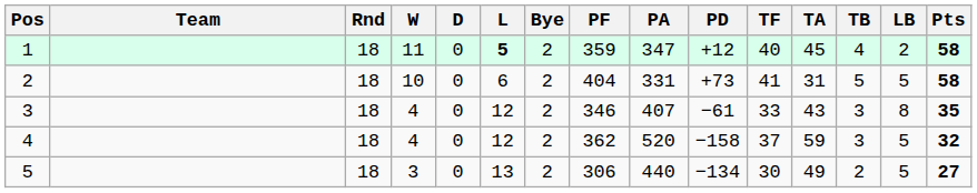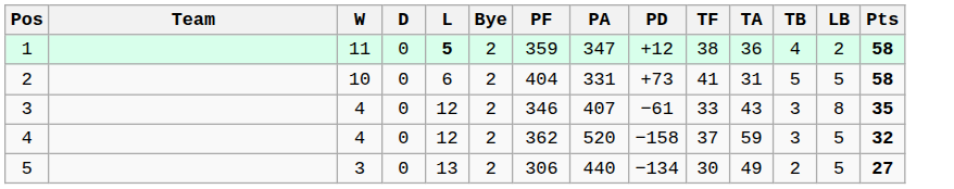 <table class="wikitable" style="text-align:center">
 <tr>
 <th style="width:25px">Pos</th>
 <th style="width:200px">Team</th>
-<th style="width:25px">Rnd</th>
 <th style="width:25px">W</th>
 <th style="width:25px">D</th>
 <th style="width:25px">L</th>
 <th style="width:25px">Bye</th>
 <th style="width:35px">PF</th>
 <th style="width:35px">PA</th>
 <th style="width:35px">PD</th>
 <th style="width:25px">TF</th>
 <th style="width:25px">TA</th>
 <th style="width:25px">TB</th>
 <th style="width:25px">LB</th>
 <th style="width:25px">Pts</th>
 </tr>
 <tr style="background:#d8ffeb">
 <td>1</td>
 <td style="text-align:left"></td>
-<td>18</td>
 <td>11</td>
 <td>0</td>
 <td><strong>5</strong></td>
 <td>2</td>
 <td>359</td>
 <td>347</td>
 <td>+12</td>
-<td>40</td>
-<td>45</td>
+<td>38</td>
+<td>36</td>
 <td>4</td>
 <td>2</td>
 <td><strong>58</strong></td>
 </tr>
 <tr>
 <td>2</td>
 <td style="text-align:left"></td>
-<td>18</td>
 <td>10</td>
 <td>0</td>
 <td>6</td>
 <td>2</td>
 <td>404</td>
 <td>331</td>
 <td>+73</td>
 <td>41</td>
 <td>31</td>
 <td>5</td>
 <td>5</td>
 <td><strong>58</strong></td>
 </tr>
 <tr>
 <td>3</td>
 <td style="text-align:left"></td>
-<td>18</td>
 <td>4</td>
 <td>0</td>
 <td>12</td>
 <td>2</td>
 <td>346</td>
 <td>407</td>
 <td>−61</td>
 <td>33</td>
 <td>43</td>
 <td>3</td>
 <td>8</td>
 <td><strong>35</strong></td>
 </tr>
 <tr>
 <td>4</td>
 <td style="text-align:left"></td>
-<td>18</td>
 <td>4</td>
 <td>0</td>
 <td>12</td>
 <td>2</td>
 <td>362</td>
 <td>520</td>
 <td>−158</td>
 <td>37</td>
 <td>59</td>
 <td>3</td>
 <td>5</td>
 <td><strong>32</strong></td>
 </tr>
 <tr>
 <td>5</td>
 <td style="text-align:left"></td>
-<td>18</td>
 <td>3</td>
 <td>0</td>
 <td>13</td>
 <td>2</td>
 <td>306</td>
 <td>440</td>
 <td>−134</td>
 <td>30</td>
 <td>49</td>
 <td>2</td>
 <td>5</td>
 <td><strong>27</strong></td>
 </tr>
 </table>
